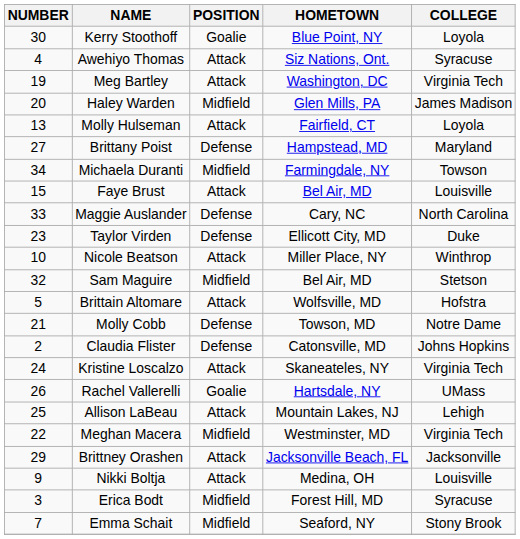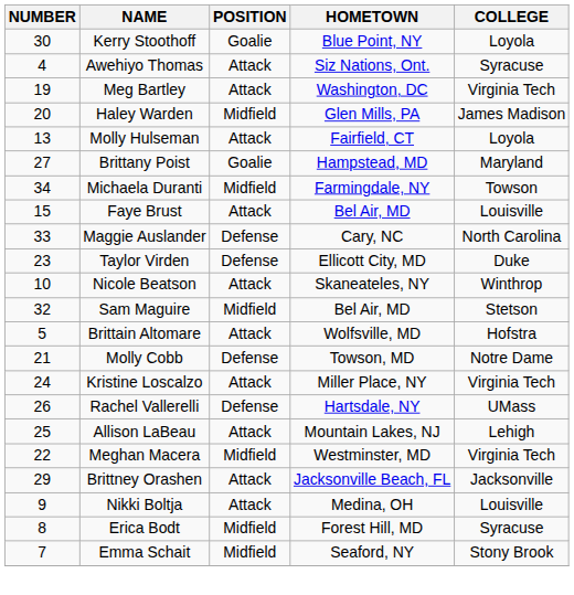 <table class="wikitable" style="text-align:center;">
 <tr>
 <th>NUMBER</th>
 <th>NAME</th>
 <th>POSITION</th>
 <th>HOMETOWN</th>
 <th>COLLEGE</th>
 </tr>
 <tr>
 <td>30</td>
 <td>Kerry Stoothoff</td>
 <td>Goalie</td>
 <td><a href='#'>Blue Point, NY</a></td>
 <td>Loyola</td>
 </tr>
 <tr>
 <td>4</td>
 <td>Awehiyo Thomas</td>
 <td>Attack</td>
 <td><a href='#'>Siz Nations, Ont.</a></td>
 <td>Syracuse</td>
 </tr>
 <tr>
 <td>19</td>
 <td>Meg Bartley</td>
 <td>Attack</td>
 <td><a href='#'>Washington, DC</a></td>
 <td>Virginia Tech</td>
 </tr>
 <tr>
 <td>20</td>
 <td>Haley Warden</td>
 <td>Midfield</td>
 <td><a href='#'>Glen Mills, PA</a></td>
 <td>James Madison</td>
 </tr>
 <tr>
 <td>13</td>
 <td>Molly Hulseman</td>
 <td>Attack</td>
 <td><a href='#'>Fairfield, CT</a></td>
 <td>Loyola</td>
 </tr>
 <tr>
 <td>27</td>
 <td>Brittany Poist</td>
-<td>Defense</td>
+<td>Goalie</td>
 <td><a href='#'>Hampstead, MD</a></td>
 <td>Maryland</td>
 </tr>
 <tr>
 <td>34</td>
 <td>Michaela Duranti</td>
 <td>Midfield</td>
 <td><a href='#'>Farmingdale, NY</a></td>
 <td>Towson</td>
 </tr>
 <tr>
 <td>15</td>
 <td>Faye Brust</td>
 <td>Attack</td>
 <td><a href='#'>Bel Air, MD</a></td>
 <td>Louisville</td>
 </tr>
 <tr>
 <td>33</td>
 <td>Maggie Auslander</td>
 <td>Defense</td>
 <td>Cary, NC</td>
 <td>North Carolina</td>
 </tr>
 <tr>
 <td>23</td>
 <td>Taylor Virden</td>
 <td>Defense</td>
 <td>Ellicott City, MD</td>
 <td>Duke</td>
 </tr>
 <tr>
 <td>10</td>
 <td>Nicole Beatson</td>
 <td>Attack</td>
-<td>Miller Place, NY</td>
+<td>Skaneateles, NY</td>
 <td>Winthrop</td>
 </tr>
 <tr>
 <td>32</td>
 <td>Sam Maguire</td>
 <td>Midfield</td>
 <td>Bel Air, MD</td>
 <td>Stetson</td>
 </tr>
 <tr>
 <td>5</td>
 <td>Brittain Altomare</td>
 <td>Attack</td>
 <td>Wolfsville, MD</td>
 <td>Hofstra</td>
 </tr>
 <tr>
 <td>21</td>
 <td>Molly Cobb</td>
 <td>Defense</td>
 <td>Towson, MD</td>
 <td>Notre Dame</td>
 </tr>
 <tr>
-<td>2</td>
-<td>Claudia Flister</td>
-<td>Defense</td>
-<td>Catonsville, MD</td>
-<td>Johns Hopkins</td>
-</tr>
-<tr>
 <td>24</td>
 <td>Kristine Loscalzo</td>
 <td>Attack</td>
-<td>Skaneateles, NY</td>
+<td>Miller Place, NY</td>
 <td>Virginia Tech</td>
 </tr>
 <tr>
 <td>26</td>
 <td>Rachel Vallerelli</td>
-<td>Goalie</td>
+<td>Defense</td>
 <td><a href='#'>Hartsdale, NY</a></td>
 <td>UMass</td>
 </tr>
 <tr>
 <td>25</td>
 <td>Allison LaBeau</td>
 <td>Attack</td>
 <td>Mountain Lakes, NJ</td>
 <td>Lehigh</td>
 </tr>
 <tr>
 <td>22</td>
 <td>Meghan Macera</td>
 <td>Midfield</td>
 <td>Westminster, MD</td>
 <td>Virginia Tech</td>
 </tr>
 <tr>
 <td>29</td>
 <td>Brittney Orashen</td>
 <td>Attack</td>
 <td><a href='#'>Jacksonville Beach, FL</a></td>
 <td>Jacksonville</td>
 </tr>
 <tr>
 <td>9</td>
 <td>Nikki Boltja</td>
 <td>Attack</td>
 <td>Medina, OH</td>
 <td>Louisville</td>
 </tr>
 <tr>
-<td>3</td>
+<td>8</td>
 <td>Erica Bodt</td>
 <td>Midfield</td>
 <td>Forest Hill, MD</td>
 <td>Syracuse</td>
 </tr>
 <tr>
 <td>7</td>
 <td>Emma Schait</td>
 <td>Midfield</td>
 <td>Seaford, NY</td>
 <td>Stony Brook</td>
 </tr>
 <tr>
 </tr>
 </table>
